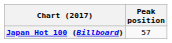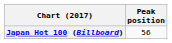 <table class="wikitable plainrowheaders">
 <tr>
 <th>Chart (2017)</th>
 <th>Peak<br>position</th>
 </tr>
 <tr>
 <th scope="row"><a href='#'>Japan Hot 100</a> (<em><a href='#'>Billboard</a></em>)</th>
-<td style="text-align:center;">57</td>
+<td style="text-align:center;">56</td>
 </tr>
 </table>
